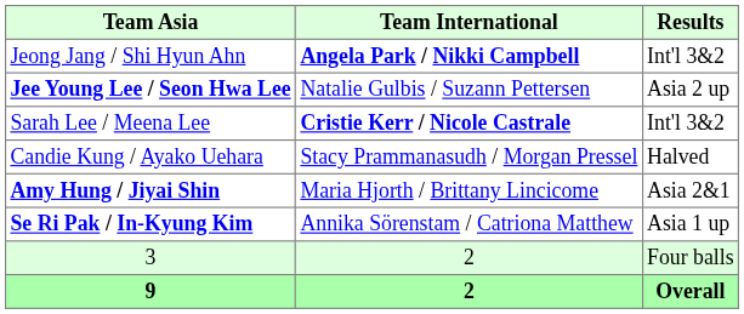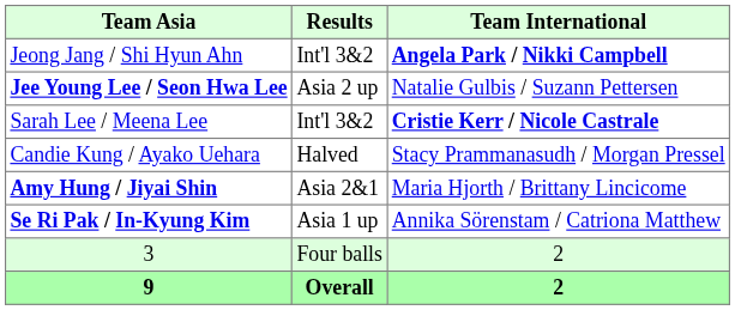 <table border="1" cellpadding="3" style="border-collapse: collapse;">
 <tr style="background:#ddffdd;">
 <th>Team Asia</th>
+<th>Results</th>
 <th>Team International</th>
-<th>Results</th>
 </tr>
 <tr>
 <td><a href='#'>Jeong Jang</a> / <a href='#'>Shi Hyun Ahn</a></td>
+<td>Int'l 3&2</td>
 <td><strong><a href='#'>Angela Park</a> / <a href='#'>Nikki Campbell</a></strong></td>
-<td>Int'l 3&2</td>
 </tr>
 <tr>
 <td><strong><a href='#'>Jee Young Lee</a> / <a href='#'>Seon Hwa Lee</a></strong></td>
+<td>Asia 2 up</td>
 <td><a href='#'>Natalie Gulbis</a> / <a href='#'>Suzann Pettersen</a></td>
-<td>Asia 2 up</td>
 </tr>
 <tr>
 <td><a href='#'>Sarah Lee</a> / <a href='#'>Meena Lee</a></td>
+<td>Int'l 3&2</td>
 <td><strong><a href='#'>Cristie Kerr</a> / <a href='#'>Nicole Castrale</a></strong></td>
-<td>Int'l 3&2</td>
 </tr>
 <tr>
 <td><a href='#'>Candie Kung</a> / <a href='#'>Ayako Uehara</a></td>
+<td>Halved</td>
 <td><a href='#'>Stacy Prammanasudh</a> / <a href='#'>Morgan Pressel</a></td>
-<td>Halved</td>
 </tr>
 <tr>
 <td><strong><a href='#'>Amy Hung</a> / <a href='#'>Jiyai Shin</a></strong></td>
+<td>Asia 2&1</td>
 <td><a href='#'>Maria Hjorth</a> / <a href='#'>Brittany Lincicome</a></td>
-<td>Asia 2&1</td>
 </tr>
 <tr>
 <td><strong><a href='#'>Se Ri Pak</a> / <a href='#'>In-Kyung Kim</a></strong></td>
+<td>Asia 1 up</td>
 <td><a href='#'>Annika Sörenstam</a> / <a href='#'>Catriona Matthew</a></td>
-<td>Asia 1 up</td>
 </tr>
 <tr style="background:#ddffdd;">
 <td align="center">3</td>
+<td align="center">Four balls</td>
 <td align="center">2</td>
-<td align="center">Four balls</td>
 </tr>
 <tr style="background:#aaffaa;">
 <th>9</th>
+<th>Overall</th>
 <th>2</th>
-<th>Overall</th>
 </tr>
 </table>
